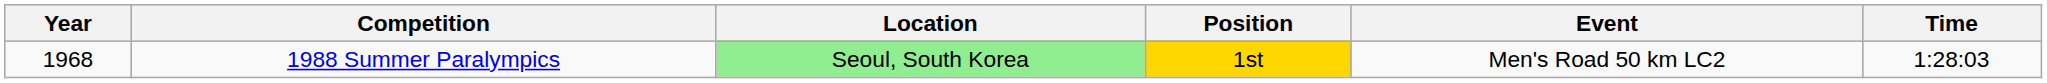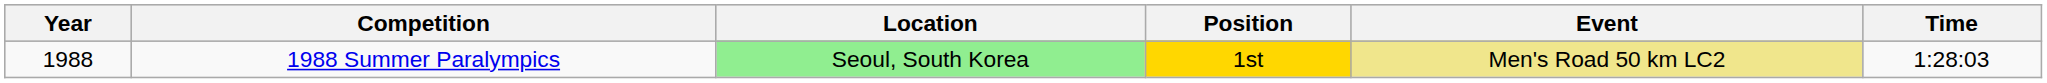 <table class="wikitable" width=65% style="font-size:90%; text-align:center;">
 <tr>
 <th>Year</th>
 <th>Competition</th>
 <th>Location</th>
 <th>Position</th>
 <th>Event</th>
 <th>Time</th>
 </tr>
 <tr>
-<td>1968</td>
+<td>1988</td>
 <td><a href='#'>1988 Summer Paralympics</a></td>
 <td style="background: lightgreen;">Seoul, South Korea</td>
 <td bgcolor=gold>1st</td>
-<td>Men's Road 50 km LC2</td>
+<td style="background: khaki;">Men's Road 50 km LC2</td>
 <td>1:28:03</td>
 </tr>
 </table>
